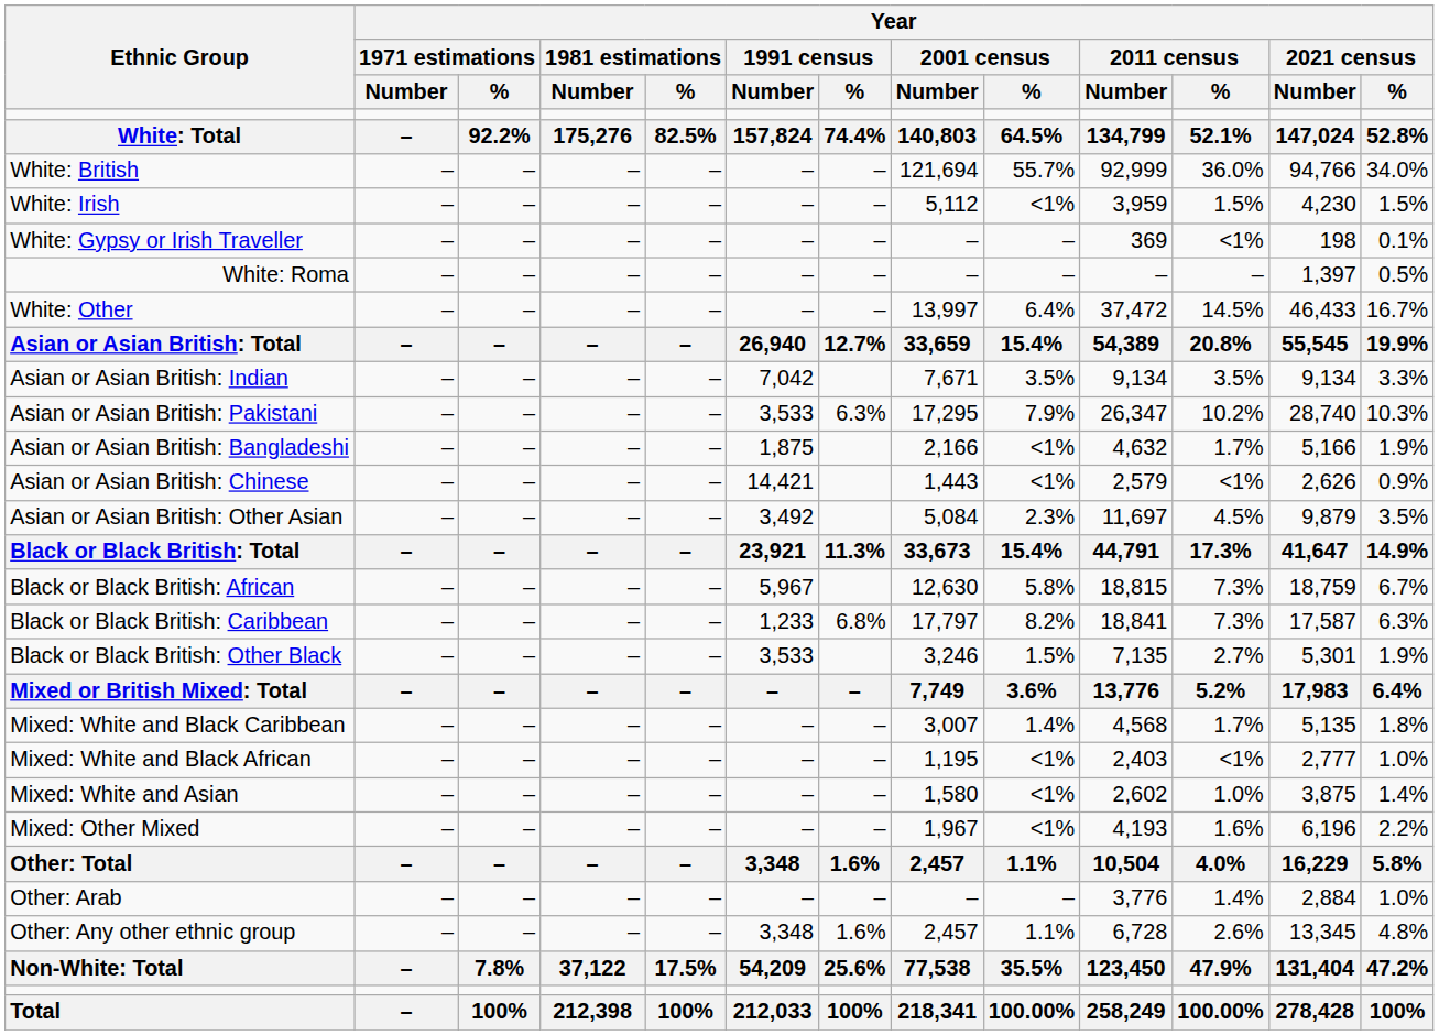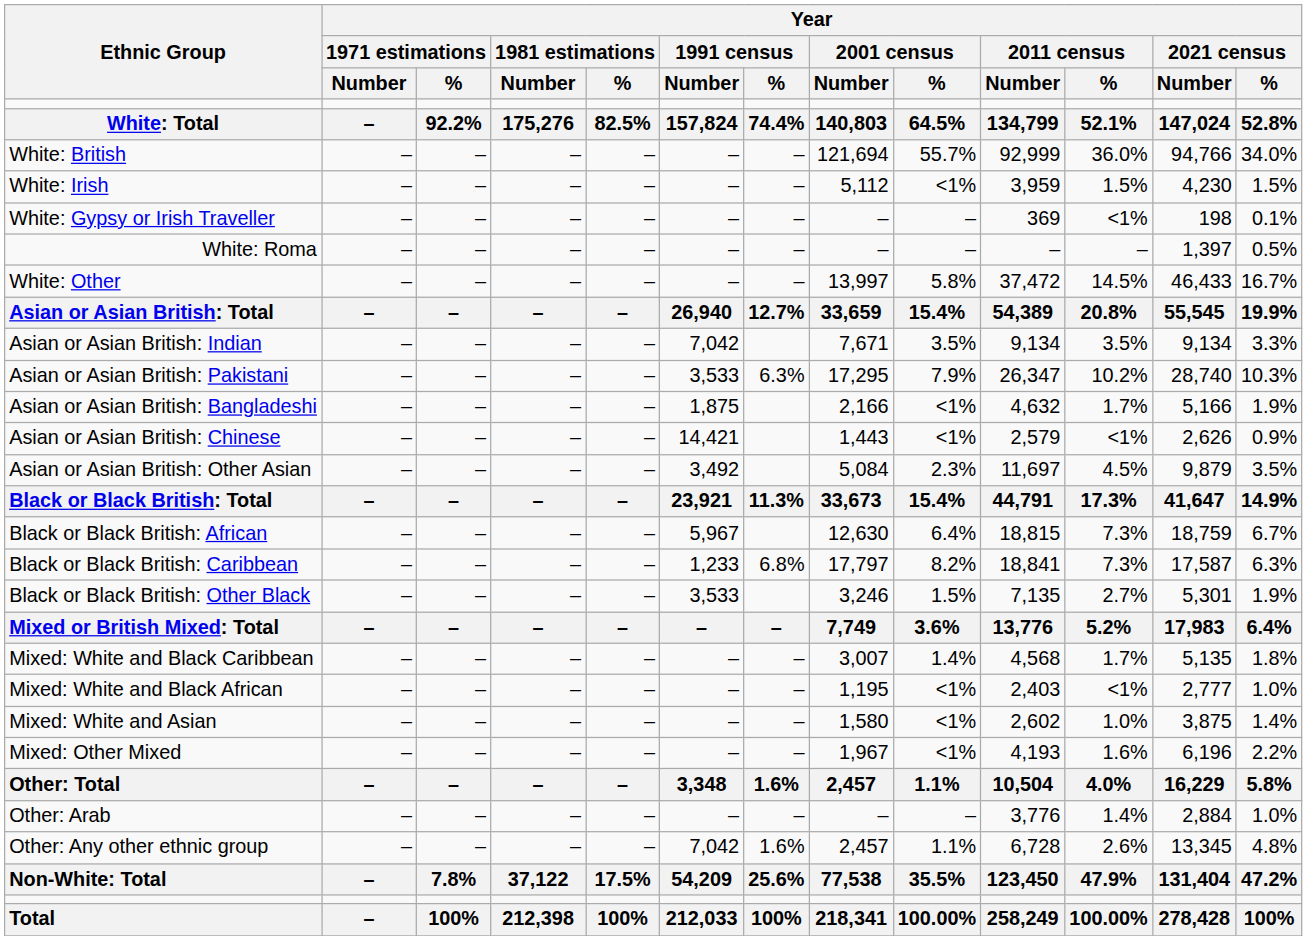 <table class="wikitable sortable" style="text-align:right">
 <tr>
 <th rowspan="3">Ethnic Group</th>
 <th colspan="12">Year</th>
 </tr>
 <tr>
 <th colspan="2">1971 estimations</th>
 <th colspan="2">1981 estimations</th>
 <th colspan="2">1991 census</th>
 <th colspan="2">2001 census</th>
 <th colspan="2">2011 census</th>
 <th colspan="2">2021 census</th>
 </tr>
 <tr>
 <th>Number</th>
 <th>%</th>
 <th>Number</th>
 <th>%</th>
 <th>Number</th>
 <th>%</th>
 <th>Number</th>
 <th>%</th>
 <th>Number</th>
 <th>%</th>
 <th>Number</th>
 <th>%</th>
 </tr>
 <tr>
 <td></td>
 <td></td>
 <td></td>
 <td></td>
 <td></td>
 <td></td>
 <td></td>
 <td></td>
 <td></td>
 <td></td>
 <td></td>
 <td></td>
 <td></td>
 </tr>
 <tr>
 <th><a href='#'>White</a>: Total</th>
 <th>–</th>
 <th>92.2%</th>
 <th>175,276</th>
 <th>82.5%</th>
 <th>157,824</th>
 <th>74.4%</th>
 <th>140,803</th>
 <th>64.5%</th>
 <th>134,799</th>
 <th>52.1%</th>
 <th>147,024</th>
 <th>52.8%</th>
 </tr>
 <tr>
 <td style="text-align:left">White: <a href='#'>British</a></td>
 <td>–</td>
 <td>–</td>
 <td>–</td>
 <td>–</td>
 <td>–</td>
 <td>–</td>
 <td>121,694</td>
 <td>55.7%</td>
 <td>92,999</td>
 <td>36.0%</td>
 <td>94,766</td>
 <td>34.0%</td>
 </tr>
 <tr>
 <td style="text-align:left">White: <a href='#'>Irish</a></td>
 <td>–</td>
 <td>–</td>
 <td>–</td>
 <td>–</td>
 <td>–</td>
 <td>–</td>
 <td>5,112</td>
 <td><1%</td>
 <td>3,959</td>
 <td>1.5%</td>
 <td>4,230</td>
 <td>1.5%</td>
 </tr>
 <tr>
 <td style="text-align:left">White: <a href='#'>Gypsy or Irish Traveller</a></td>
 <td>–</td>
 <td>–</td>
 <td>–</td>
 <td>–</td>
 <td>–</td>
 <td>–</td>
 <td>–</td>
 <td>–</td>
 <td>369</td>
 <td><1%</td>
 <td>198</td>
 <td>0.1%</td>
 </tr>
 <tr>
 <td>White: Roma</td>
 <td>–</td>
 <td>–</td>
 <td>–</td>
 <td>–</td>
 <td>–</td>
 <td>–</td>
 <td>–</td>
 <td>–</td>
 <td>–</td>
 <td>–</td>
 <td>1,397</td>
 <td>0.5%</td>
 </tr>
 <tr>
 <td style="text-align:left">White: <a href='#'>Other</a></td>
 <td>–</td>
 <td>–</td>
 <td>–</td>
 <td>–</td>
 <td>–</td>
 <td>–</td>
 <td>13,997</td>
-<td>6.4%</td>
+<td>5.8%</td>
 <td>37,472</td>
 <td>14.5%</td>
 <td>46,433</td>
 <td>16.7%</td>
 </tr>
 <tr>
 <th style="text-align:left"><a href='#'>Asian or Asian British</a>: Total</th>
 <th>–</th>
 <th>–</th>
 <th>–</th>
 <th>–</th>
 <th>26,940</th>
 <th>12.7%</th>
 <th>33,659</th>
 <th>15.4%</th>
 <th>54,389</th>
 <th>20.8%</th>
 <th>55,545</th>
 <th>19.9%</th>
 </tr>
 <tr>
 <td style="text-align:left">Asian or Asian British: <a href='#'>Indian</a></td>
 <td>–</td>
 <td>–</td>
 <td>–</td>
 <td>–</td>
 <td>7,042</td>
 <td></td>
 <td>7,671</td>
 <td>3.5%</td>
 <td>9,134</td>
 <td>3.5%</td>
 <td>9,134</td>
 <td>3.3%</td>
 </tr>
 <tr>
 <td style="text-align:left">Asian or Asian British: <a href='#'>Pakistani</a></td>
 <td>–</td>
 <td>–</td>
 <td>–</td>
 <td>–</td>
 <td>3,533</td>
 <td>6.3%</td>
 <td>17,295</td>
 <td>7.9%</td>
 <td>26,347</td>
 <td>10.2%</td>
 <td>28,740</td>
 <td>10.3%</td>
 </tr>
 <tr>
 <td style="text-align:left">Asian or Asian British: <a href='#'>Bangladeshi</a></td>
 <td>–</td>
 <td>–</td>
 <td>–</td>
 <td>–</td>
 <td>1,875</td>
 <td></td>
 <td>2,166</td>
 <td><1%</td>
 <td>4,632</td>
 <td>1.7%</td>
 <td>5,166</td>
 <td>1.9%</td>
 </tr>
 <tr>
 <td style="text-align:left">Asian or Asian British: <a href='#'>Chinese</a></td>
 <td>–</td>
 <td>–</td>
 <td>–</td>
 <td>–</td>
 <td>14,421</td>
 <td></td>
 <td>1,443</td>
 <td><1%</td>
 <td>2,579</td>
 <td><1%</td>
 <td>2,626</td>
 <td>0.9%</td>
 </tr>
 <tr>
 <td style="text-align:left">Asian or Asian British: Other Asian</td>
 <td>–</td>
 <td>–</td>
 <td>–</td>
 <td>–</td>
 <td>3,492</td>
 <td></td>
 <td>5,084</td>
 <td>2.3%</td>
 <td>11,697</td>
 <td>4.5%</td>
 <td>9,879</td>
 <td>3.5%</td>
 </tr>
 <tr>
 <th style="text-align:left"><a href='#'>Black or Black British</a>: Total</th>
 <th>–</th>
 <th>–</th>
 <th>–</th>
 <th>–</th>
 <th>23,921</th>
 <th>11.3%</th>
 <th>33,673</th>
 <th>15.4%</th>
 <th>44,791</th>
 <th>17.3%</th>
 <th>41,647</th>
 <th>14.9%</th>
 </tr>
 <tr>
 <td style="text-align:left">Black or Black British: <a href='#'>African</a></td>
 <td>–</td>
 <td>–</td>
 <td>–</td>
 <td>–</td>
 <td>5,967</td>
 <td></td>
 <td>12,630</td>
-<td>5.8%</td>
+<td>6.4%</td>
 <td>18,815</td>
 <td>7.3%</td>
 <td>18,759</td>
 <td>6.7%</td>
 </tr>
 <tr>
 <td style="text-align:left">Black or Black British: <a href='#'>Caribbean</a></td>
 <td>–</td>
 <td>–</td>
 <td>–</td>
 <td>–</td>
 <td>1,233</td>
 <td>6.8%</td>
 <td>17,797</td>
 <td>8.2%</td>
 <td>18,841</td>
 <td>7.3%</td>
 <td>17,587</td>
 <td>6.3%</td>
 </tr>
 <tr>
 <td style="text-align:left">Black or Black British: <a href='#'>Other Black</a></td>
 <td>–</td>
 <td>–</td>
 <td>–</td>
 <td>–</td>
 <td>3,533</td>
 <td></td>
 <td>3,246</td>
 <td>1.5%</td>
 <td>7,135</td>
 <td>2.7%</td>
 <td>5,301</td>
 <td>1.9%</td>
 </tr>
 <tr>
 <th style="text-align:left"><a href='#'>Mixed or British Mixed</a>: Total</th>
 <th>–</th>
 <th>–</th>
 <th>–</th>
 <th>–</th>
 <th>–</th>
 <th>–</th>
 <th>7,749</th>
 <th>3.6%</th>
 <th>13,776</th>
 <th>5.2%</th>
 <th>17,983</th>
 <th>6.4%</th>
 </tr>
 <tr>
 <td style="text-align:left">Mixed: White and Black Caribbean</td>
 <td>–</td>
 <td>–</td>
 <td>–</td>
 <td>–</td>
 <td>–</td>
 <td>–</td>
 <td>3,007</td>
 <td>1.4%</td>
 <td>4,568</td>
 <td>1.7%</td>
 <td>5,135</td>
 <td>1.8%</td>
 </tr>
 <tr>
 <td style="text-align:left">Mixed: White and Black African</td>
 <td>–</td>
 <td>–</td>
 <td>–</td>
 <td>–</td>
 <td>–</td>
 <td>–</td>
 <td>1,195</td>
 <td><1%</td>
 <td>2,403</td>
 <td><1%</td>
 <td>2,777</td>
 <td>1.0%</td>
 </tr>
 <tr>
 <td style="text-align:left">Mixed: White and Asian</td>
 <td>–</td>
 <td>–</td>
 <td>–</td>
 <td>–</td>
 <td>–</td>
 <td>–</td>
 <td>1,580</td>
 <td><1%</td>
 <td>2,602</td>
 <td>1.0%</td>
 <td>3,875</td>
 <td>1.4%</td>
 </tr>
 <tr>
 <td style="text-align:left">Mixed: Other Mixed</td>
 <td>–</td>
 <td>–</td>
 <td>–</td>
 <td>–</td>
 <td>–</td>
 <td>–</td>
 <td>1,967</td>
 <td><1%</td>
 <td>4,193</td>
 <td>1.6%</td>
 <td>6,196</td>
 <td>2.2%</td>
 </tr>
 <tr>
 <th style="text-align:left">Other: Total</th>
 <th>–</th>
 <th>–</th>
 <th>–</th>
 <th>–</th>
 <th>3,348</th>
 <th>1.6%</th>
 <th>2,457</th>
 <th>1.1%</th>
 <th>10,504</th>
 <th>4.0%</th>
 <th>16,229</th>
 <th>5.8%</th>
 </tr>
 <tr>
 <td style="text-align:left">Other: Arab</td>
 <td>–</td>
 <td>–</td>
 <td>–</td>
 <td>–</td>
 <td>–</td>
 <td>–</td>
 <td>–</td>
 <td>–</td>
 <td>3,776</td>
 <td>1.4%</td>
 <td>2,884</td>
 <td>1.0%</td>
 </tr>
 <tr>
 <td style="text-align:left">Other: Any other ethnic group</td>
 <td>–</td>
 <td>–</td>
 <td>–</td>
 <td>–</td>
-<td>3,348</td>
+<td>7,042</td>
 <td>1.6%</td>
 <td>2,457</td>
 <td>1.1%</td>
 <td>6,728</td>
 <td>2.6%</td>
 <td>13,345</td>
 <td>4.8%</td>
 </tr>
 <tr>
 <th style="text-align:left">Non-White: Total</th>
 <th>–</th>
 <th>7.8%</th>
 <th>37,122</th>
 <th>17.5%</th>
 <th>54,209</th>
 <th>25.6%</th>
 <th>77,538</th>
 <th>35.5%</th>
 <th>123,450</th>
 <th>47.9%</th>
 <th>131,404</th>
 <th>47.2%</th>
 </tr>
 <tr>
 <td></td>
 <td></td>
 <td></td>
 <td></td>
 <td></td>
 <td></td>
 <td></td>
 <td></td>
 <td></td>
 <td></td>
 <td></td>
 <td></td>
 <td></td>
 </tr>
 <tr>
 <th style="text-align:left">Total</th>
 <th>–</th>
 <th>100%</th>
 <th>212,398</th>
 <th>100%</th>
 <th>212,033</th>
 <th>100%</th>
 <th>218,341</th>
 <th>100.00%</th>
 <th>258,249</th>
 <th>100.00%</th>
 <th>278,428</th>
 <th>100%</th>
 </tr>
 </table>
